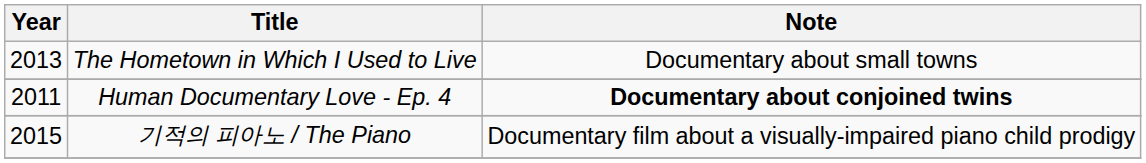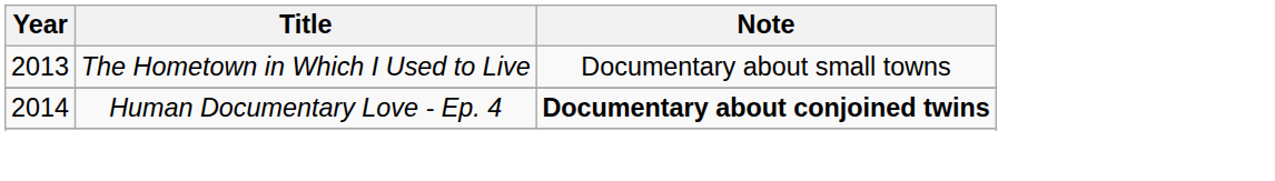 <table class="wikitable" style="text-align:center">
 <tr>
 <th>Year</th>
 <th>Title</th>
 <th>Note</th>
 </tr>
 <tr>
 <td>2013</td>
 <td><em>The Hometown in Which I Used to Live</em></td>
 <td>Documentary about small towns</td>
 </tr>
 <tr>
 </tr>
 <tr>
 </tr>
 <tr>
-<td>2011</td>
+<td>2014</td>
 <td><em>Human Documentary Love - Ep. 4</em></td>
 <td><strong>Documentary about conjoined twins</strong></td>
 </tr>
 <tr>
 </tr>
 <tr>
-<td>2015</td>
-<td><em>기적의 피아노 / The Piano</em></td>
-<td>Documentary film about a visually-impaired piano child prodigy</td>
-</tr>
-<tr>
 </tr>
 </table>
